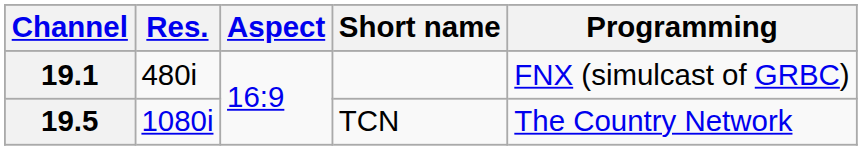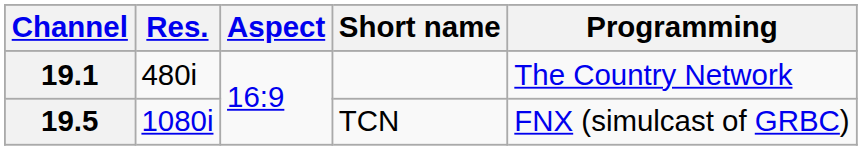 <table class="wikitable">
 <tr>
 <th scope="col"><a href='#'>Channel</a></th>
 <th scope="col"><a href='#'>Res.</a></th>
 <th scope="col"><a href='#'>Aspect</a></th>
 <th scope="col">Short name</th>
 <th scope="col">Programming</th>
 </tr>
 <tr>
 <th scope="row">19.1</th>
 <td>480i</td>
 <td rowspan=2><a href='#'>16:9</a></td>
 <td></td>
-<td><a href='#'>FNX</a> (simulcast of <a href='#'>GRBC</a>)</td>
+<td><a href='#'>The Country Network</a></td>
 </tr>
 <tr>
 <th scope="row">19.5</th>
 <td><a href='#'>1080i</a></td>
 <td>TCN</td>
-<td><a href='#'>The Country Network</a></td>
+<td><a href='#'>FNX</a> (simulcast of <a href='#'>GRBC</a>)</td>
 </tr>
 </table>
